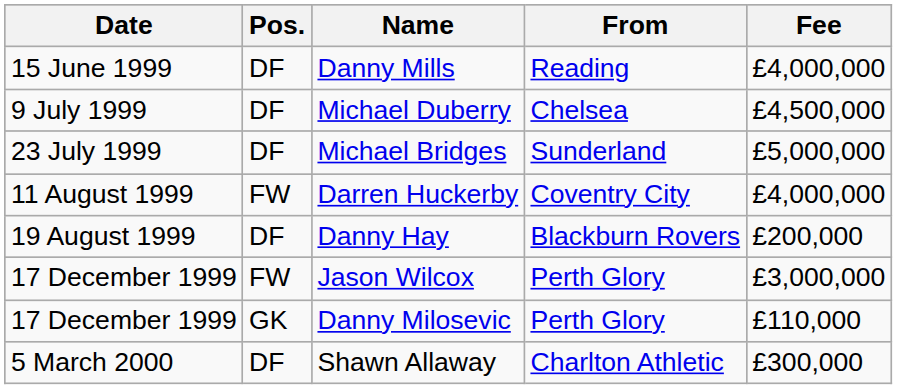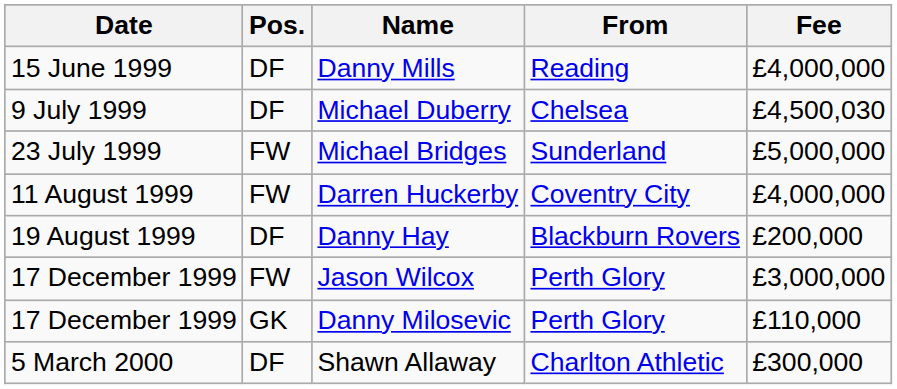 <table class="wikitable">
 <tr>
 <th>Date</th>
 <th>Pos.</th>
 <th>Name</th>
 <th>From</th>
 <th>Fee</th>
 </tr>
 <tr>
 <td>15 June 1999</td>
 <td>DF</td>
 <td> <a href='#'>Danny Mills</a></td>
 <td> <a href='#'>Reading</a></td>
 <td>£4,000,000</td>
 </tr>
 <tr>
 <td>9 July 1999</td>
 <td>DF</td>
 <td> <a href='#'>Michael Duberry</a></td>
 <td> <a href='#'>Chelsea</a></td>
-<td>£4,500,000</td>
+<td>£4,500,030</td>
 </tr>
 <tr>
 <td>23 July 1999</td>
-<td>DF</td>
+<td>FW</td>
 <td> <a href='#'>Michael Bridges</a></td>
 <td> <a href='#'>Sunderland</a></td>
 <td>£5,000,000</td>
 </tr>
 <tr>
 <td>11 August 1999</td>
 <td>FW</td>
 <td> <a href='#'>Darren Huckerby</a></td>
 <td> <a href='#'>Coventry City</a></td>
 <td>£4,000,000</td>
 </tr>
 <tr>
 <td>19 August 1999</td>
 <td>DF</td>
 <td> <a href='#'>Danny Hay</a></td>
 <td> <a href='#'>Blackburn Rovers</a></td>
 <td>£200,000</td>
 </tr>
 <tr>
 <td>17 December 1999</td>
 <td>FW</td>
 <td> <a href='#'>Jason Wilcox</a></td>
 <td> <a href='#'>Perth Glory</a></td>
 <td>£3,000,000</td>
 </tr>
 <tr>
 <td>17 December 1999</td>
 <td>GK</td>
 <td> <a href='#'>Danny Milosevic </a></td>
 <td> <a href='#'>Perth Glory</a></td>
 <td>£110,000</td>
 </tr>
 <tr>
 <td>5 March 2000</td>
 <td>DF</td>
 <td> Shawn Allaway</td>
 <td> <a href='#'>Charlton Athletic</a></td>
 <td>£300,000</td>
 </tr>
 </table>
